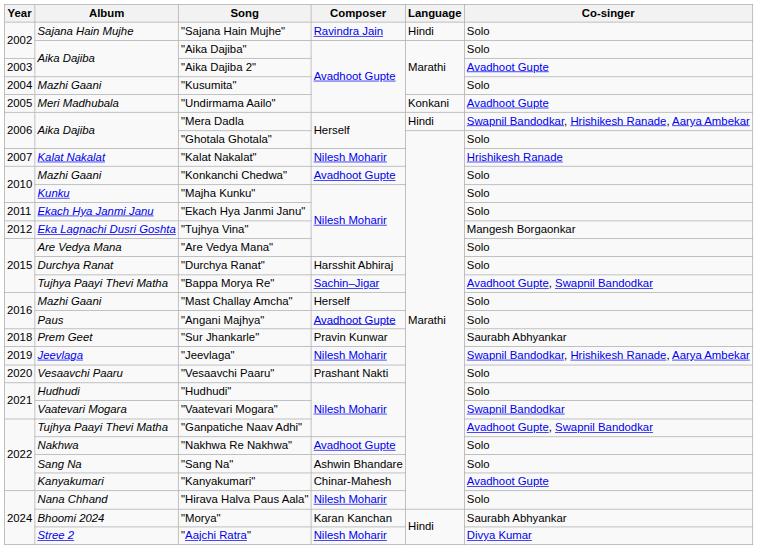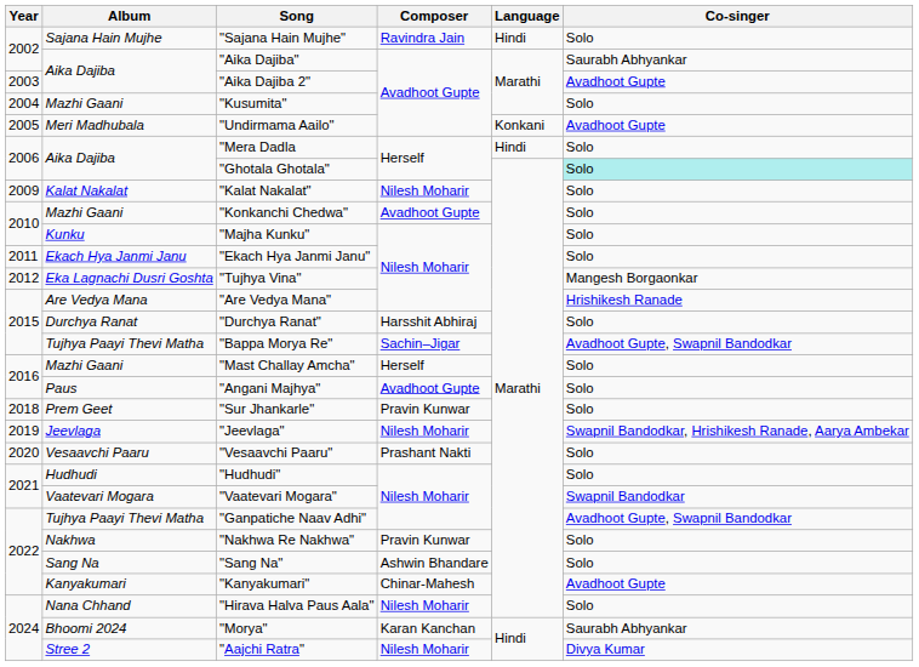 <table class="wikitable">
 <tr>
 <th>Year</th>
 <th>Album</th>
 <th>Song</th>
 <th>Composer</th>
 <th>Language</th>
 <th>Co-singer</th>
 </tr>
 <tr>
 <td rowspan="2">2002</td>
 <td><em>Sajana Hain Mujhe</em></td>
 <td>"Sajana Hain Mujhe"</td>
 <td><a href='#'>Ravindra Jain</a></td>
 <td>Hindi</td>
 <td>Solo</td>
 </tr>
 <tr>
 <td rowspan="2"><em>Aika Dajiba</em></td>
 <td>"Aika Dajiba"</td>
 <td rowspan="4"><a href='#'>Avadhoot Gupte</a></td>
 <td rowspan="3">Marathi</td>
-<td>Solo</td>
+<td>Saurabh Abhyankar</td>
 </tr>
 <tr>
 <td>2003</td>
 <td>"Aika Dajiba 2"</td>
 <td><a href='#'>Avadhoot Gupte</a></td>
 </tr>
 <tr>
 <td>2004</td>
 <td><em>Mazhi Gaani</em></td>
 <td>"Kusumita"</td>
 <td>Solo</td>
 </tr>
 <tr>
 <td>2005</td>
 <td><em>Meri Madhubala</em></td>
 <td>"Undirmama Aailo"</td>
 <td>Konkani</td>
 <td><a href='#'>Avadhoot Gupte</a></td>
 </tr>
 <tr>
 <td rowspan="2">2006</td>
 <td rowspan="2"><em>Aika Dajiba</em></td>
 <td>"Mera Dadla</td>
 <td rowspan="2">Herself</td>
 <td>Hindi</td>
-<td><a href='#'>Swapnil Bandodkar</a>, <a href='#'>Hrishikesh Ranade</a>, <a href='#'>Aarya Ambekar</a></td>
+<td>Solo</td>
 </tr>
 <tr>
 <td>"Ghotala Ghotala"</td>
 <td rowspan="21">Marathi</td>
-<td>Solo</td>
+<td style="background: paleturquoise;">Solo</td>
 </tr>
 <tr>
-<td>2007</td>
+<td>2009</td>
 <td><em><a href='#'>Kalat Nakalat</a></em></td>
 <td>"Kalat Nakalat"</td>
 <td><a href='#'>Nilesh Moharir</a></td>
-<td><a href='#'>Hrishikesh Ranade</a></td>
+<td>Solo</td>
 </tr>
 <tr>
 <td rowspan="2">2010</td>
 <td><em>Mazhi Gaani</em></td>
 <td>"Konkanchi Chedwa"</td>
 <td><a href='#'>Avadhoot Gupte</a></td>
 <td>Solo</td>
 </tr>
 <tr>
 <td><em><a href='#'>Kunku</a></em></td>
 <td>"Majha Kunku"</td>
 <td rowspan="4"><a href='#'>Nilesh Moharir</a></td>
 <td>Solo</td>
 </tr>
 <tr>
 <td>2011</td>
 <td><em><a href='#'>Ekach Hya Janmi Janu</a></em></td>
 <td>"Ekach Hya Janmi Janu"</td>
 <td>Solo</td>
 </tr>
 <tr>
 <td>2012</td>
 <td><em><a href='#'>Eka Lagnachi Dusri Goshta</a></em></td>
 <td>"Tujhya Vina"</td>
 <td>Mangesh Borgaonkar</td>
 </tr>
 <tr>
 <td rowspan="3">2015</td>
 <td><em>Are Vedya Mana</em></td>
 <td>"Are Vedya Mana"</td>
-<td>Solo</td>
+<td><a href='#'>Hrishikesh Ranade</a></td>
 </tr>
 <tr>
 <td><em>Durchya Ranat</em></td>
 <td>"Durchya Ranat"</td>
 <td>Harsshit Abhiraj</td>
 <td>Solo</td>
 </tr>
 <tr>
 <td><em>Tujhya Paayi Thevi Matha</em></td>
 <td>"Bappa Morya Re"</td>
 <td><a href='#'>Sachin–Jigar</a></td>
 <td><a href='#'>Avadhoot Gupte</a>, <a href='#'>Swapnil Bandodkar</a></td>
 </tr>
 <tr>
 <td rowspan="2">2016</td>
 <td><em>Mazhi Gaani</em></td>
 <td>"Mast Challay Amcha"</td>
 <td>Herself</td>
 <td>Solo</td>
 </tr>
 <tr>
 <td><em>Paus</em></td>
 <td>"Angani Majhya"</td>
 <td><a href='#'>Avadhoot Gupte</a></td>
 <td>Solo</td>
 </tr>
 <tr>
 <td>2018</td>
 <td><em>Prem Geet</em></td>
 <td>"Sur Jhankarle"</td>
 <td>Pravin Kunwar</td>
-<td>Saurabh Abhyankar</td>
+<td>Solo</td>
 </tr>
 <tr>
 <td>2019</td>
 <td><em><a href='#'>Jeevlaga</a></em></td>
 <td>"Jeevlaga"</td>
 <td><a href='#'>Nilesh Moharir</a></td>
 <td><a href='#'>Swapnil Bandodkar</a>, <a href='#'>Hrishikesh Ranade</a>, <a href='#'>Aarya Ambekar</a></td>
 </tr>
 <tr>
 <td>2020</td>
 <td><em>Vesaavchi Paaru</em></td>
 <td>"Vesaavchi Paaru"</td>
 <td>Prashant Nakti</td>
 <td>Solo</td>
 </tr>
 <tr>
 <td rowspan="2">2021</td>
 <td><em>Hudhudi</em></td>
 <td>"Hudhudi"</td>
 <td rowspan="3"><a href='#'>Nilesh Moharir</a></td>
 <td>Solo</td>
 </tr>
 <tr>
 <td><em>Vaatevari Mogara</em></td>
 <td>"Vaatevari Mogara"</td>
 <td><a href='#'>Swapnil Bandodkar</a></td>
 </tr>
 <tr>
 <td rowspan="4">2022</td>
 <td><em>Tujhya Paayi Thevi Matha</em></td>
 <td>"Ganpatiche Naav Adhi"</td>
 <td><a href='#'>Avadhoot Gupte</a>, <a href='#'>Swapnil Bandodkar</a></td>
 </tr>
 <tr>
 <td><em>Nakhwa</em></td>
 <td>"Nakhwa Re Nakhwa"</td>
-<td><a href='#'>Avadhoot Gupte</a></td>
+<td>Pravin Kunwar</td>
 <td>Solo</td>
 </tr>
 <tr>
 <td><em>Sang Na</em></td>
 <td>"Sang Na"</td>
 <td>Ashwin Bhandare</td>
 <td>Solo</td>
 </tr>
 <tr>
 <td><em>Kanyakumari</em></td>
 <td>"Kanyakumari"</td>
 <td>Chinar-Mahesh</td>
 <td><a href='#'>Avadhoot Gupte</a></td>
 </tr>
 <tr>
 <td rowspan="3">2024</td>
 <td><em>Nana Chhand</em></td>
 <td>"Hirava Halva Paus Aala"</td>
 <td><a href='#'>Nilesh Moharir</a></td>
 <td>Solo</td>
 </tr>
 <tr>
 <td><em>Bhoomi 2024</em></td>
 <td>"Morya"</td>
 <td>Karan Kanchan</td>
 <td rowspan="2">Hindi</td>
 <td>Saurabh Abhyankar</td>
 </tr>
 <tr>
 <td><em><a href='#'>Stree 2</a></em></td>
 <td>"<a href='#'>Aajchi Ratra</a>"</td>
 <td><a href='#'>Nilesh Moharir</a></td>
 <td><a href='#'>Divya Kumar</a></td>
 </tr>
 </table>
